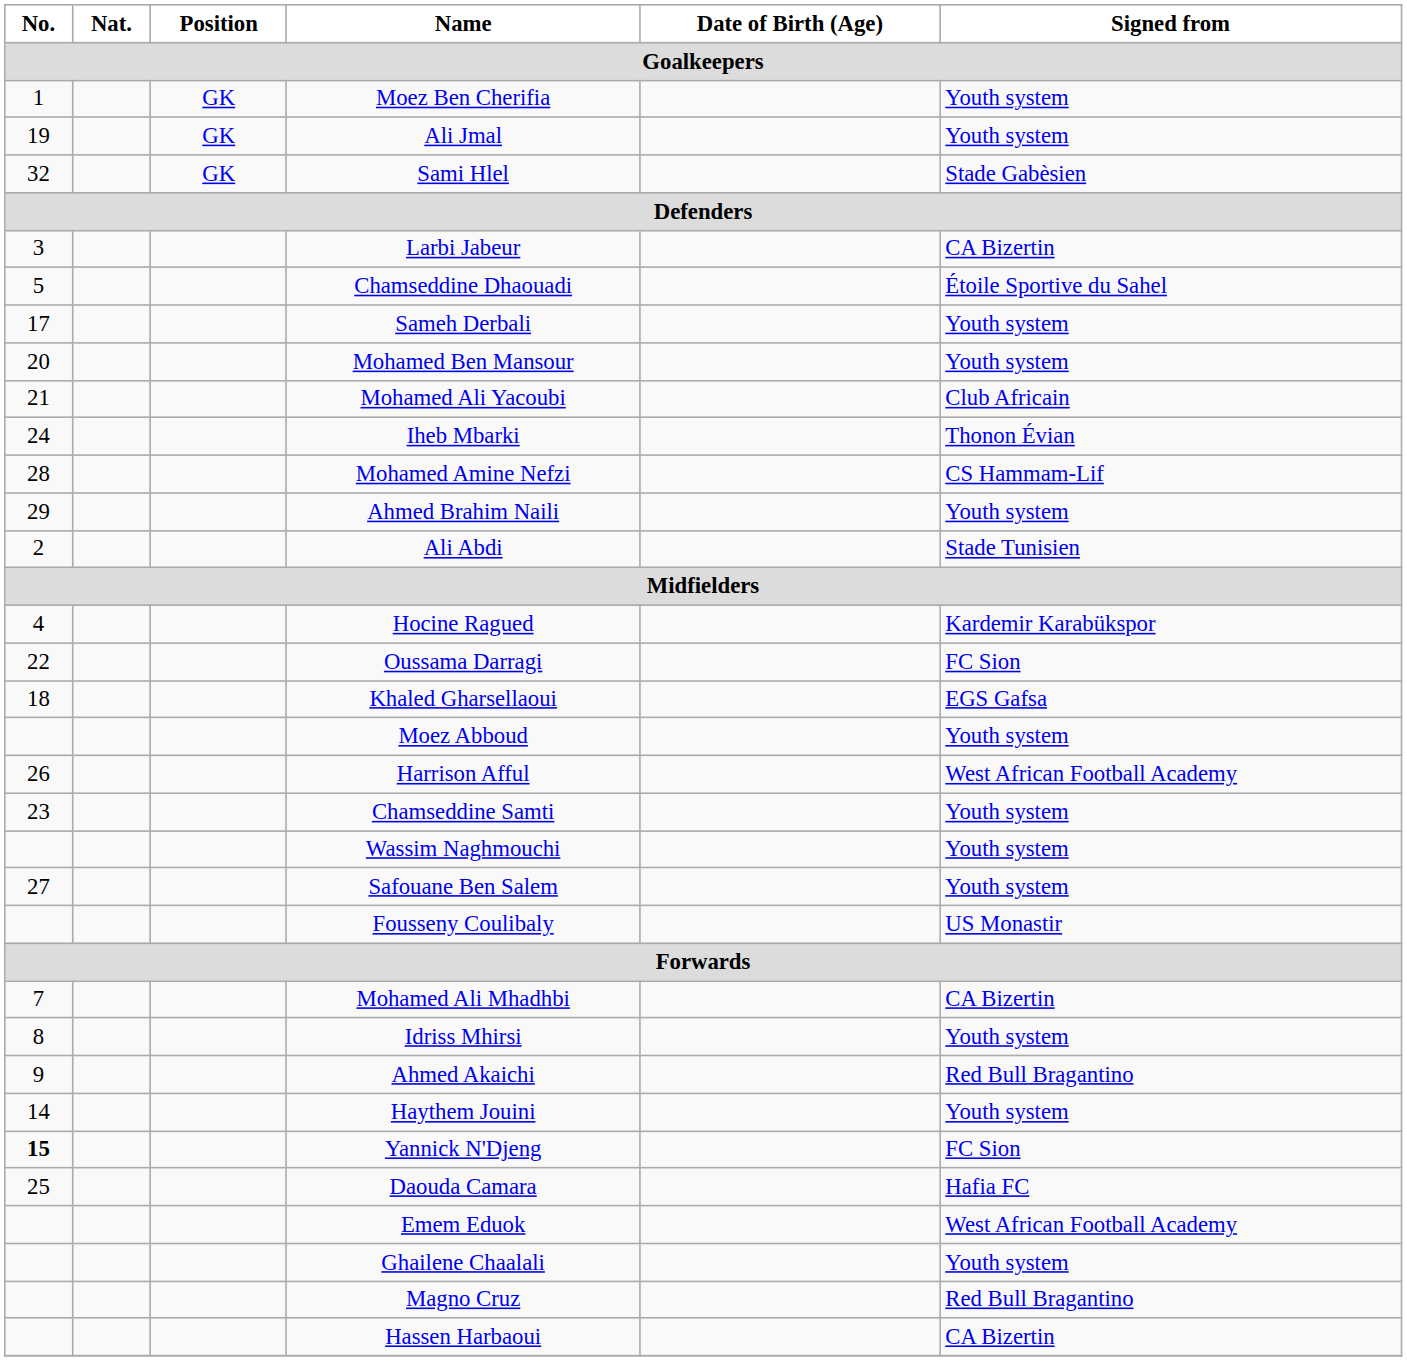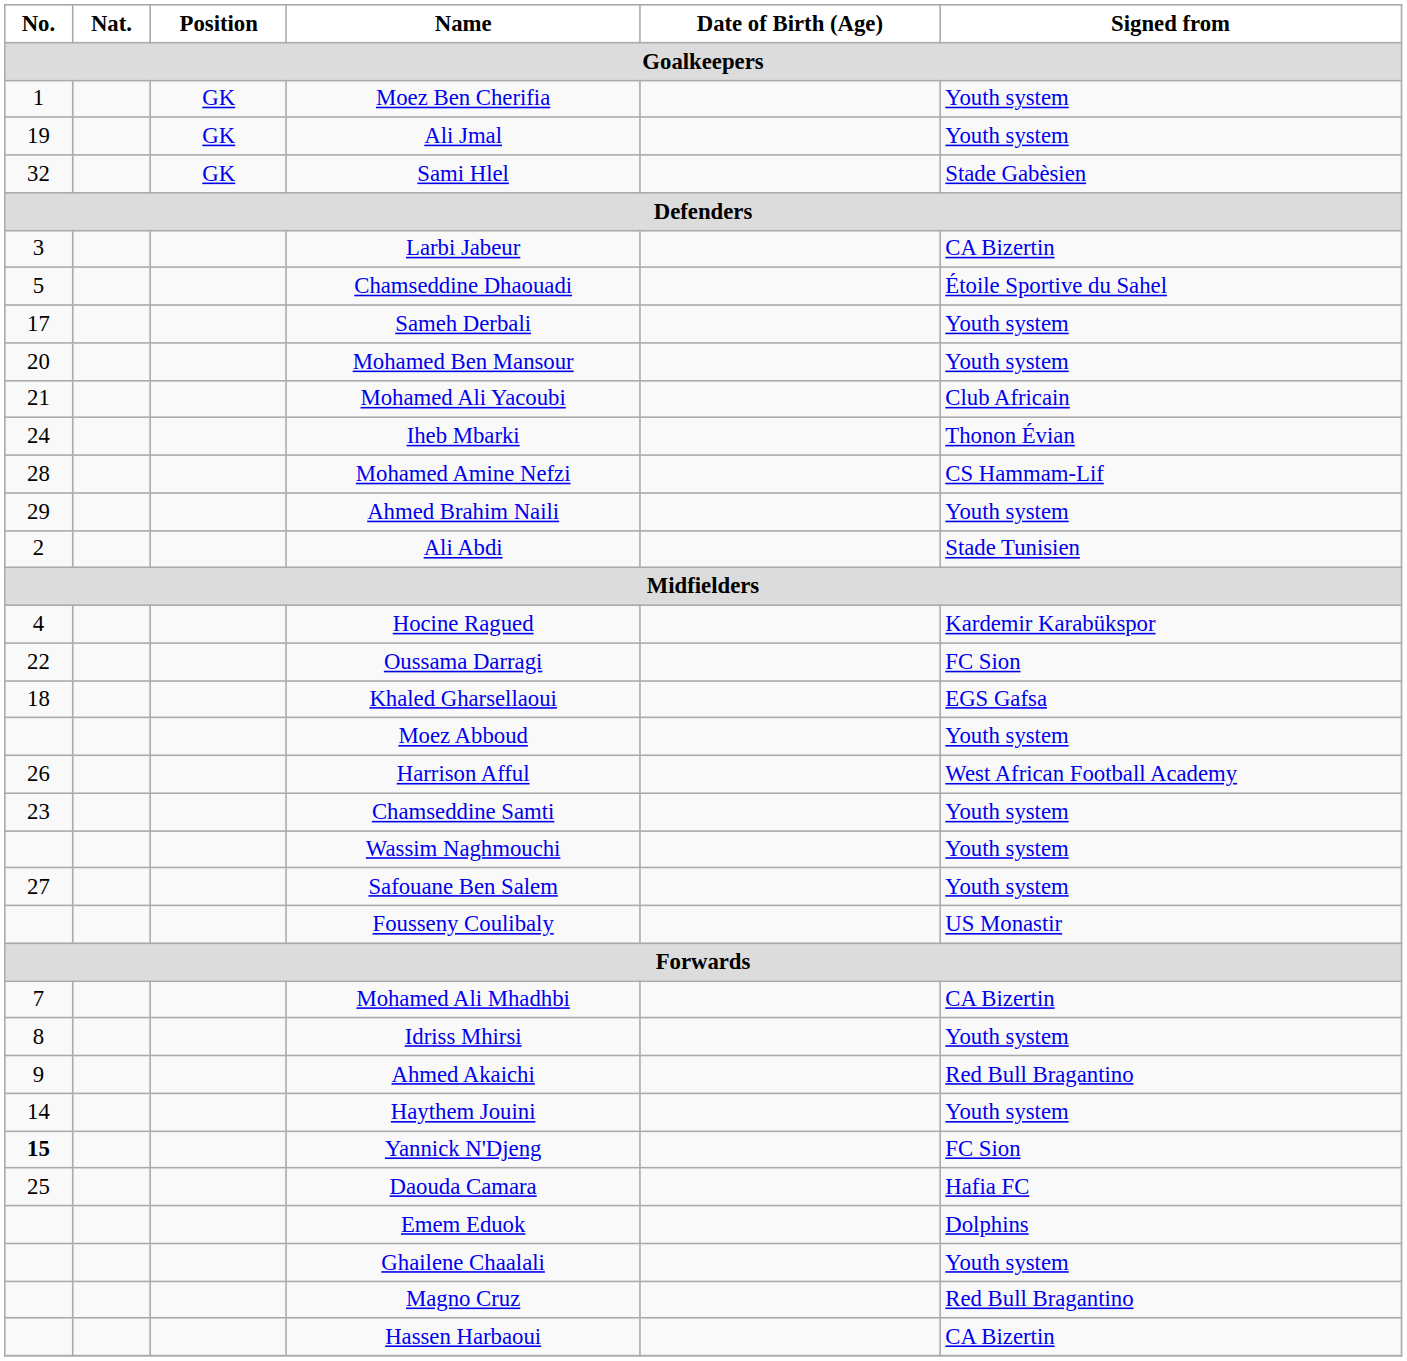 <table class="wikitable" style="text-align:center; font-size:90%; width:70%">
 <tr>
 <th style="background:white; color:black; text-align:center;">No.</th>
 <th style="background:white; color:black; text-align:center;">Nat.</th>
 <th style="background:white; color:black; text-align:center;">Position</th>
 <th style="background:white; color:black; text-align:center;">Name</th>
 <th style="background:white; color:black; text-align:center;">Date of Birth (Age)</th>
 <th style="background:white; color:black; text-align:center;">Signed from</th>
 </tr>
 <tr>
 <th colspan=10 style="background:#DCDCDC; text-align:center;">Goalkeepers</th>
 </tr>
 <tr>
 <td>1</td>
 <td></td>
 <td><a href='#'>GK</a></td>
 <td><a href='#'>Moez Ben Cherifia</a></td>
 <td></td>
 <td style="text-align:left"> <a href='#'>Youth system</a></td>
 </tr>
 <tr>
 <td>19</td>
 <td></td>
 <td><a href='#'>GK</a></td>
 <td><a href='#'>Ali Jmal</a></td>
 <td></td>
 <td style="text-align:left"> <a href='#'>Youth system</a></td>
 </tr>
 <tr>
 <td>32</td>
 <td></td>
 <td><a href='#'>GK</a></td>
 <td><a href='#'>Sami Hlel</a></td>
 <td></td>
 <td style="text-align:left"> <a href='#'>Stade Gabèsien</a></td>
 </tr>
 <tr>
 <th colspan=10 style="background:#DCDCDC; text-align:center;">Defenders</th>
 </tr>
 <tr>
 <td>3</td>
 <td></td>
 <td></td>
 <td><a href='#'>Larbi Jabeur</a></td>
 <td></td>
 <td style="text-align:left"> <a href='#'>CA Bizertin</a></td>
 </tr>
 <tr>
 <td>5</td>
 <td></td>
 <td></td>
 <td><a href='#'>Chamseddine Dhaouadi</a></td>
 <td></td>
 <td style="text-align:left"> <a href='#'>Étoile Sportive du Sahel</a></td>
 </tr>
 <tr>
 <td>17</td>
 <td></td>
 <td></td>
 <td><a href='#'>Sameh Derbali</a></td>
 <td></td>
 <td style="text-align:left"> <a href='#'>Youth system</a></td>
 </tr>
 <tr>
 <td>20</td>
 <td></td>
 <td></td>
 <td><a href='#'>Mohamed Ben Mansour</a></td>
 <td></td>
 <td style="text-align:left"> <a href='#'>Youth system</a></td>
 </tr>
 <tr>
 <td>21</td>
 <td></td>
 <td></td>
 <td><a href='#'>Mohamed Ali Yacoubi</a></td>
 <td></td>
 <td style="text-align:left"> <a href='#'>Club Africain</a></td>
 </tr>
 <tr>
 <td>24</td>
 <td></td>
 <td></td>
 <td><a href='#'>Iheb Mbarki</a></td>
 <td></td>
 <td style="text-align:left"> <a href='#'>Thonon Évian</a></td>
 </tr>
 <tr>
 <td>28</td>
 <td></td>
 <td></td>
 <td><a href='#'>Mohamed Amine Nefzi</a></td>
 <td></td>
 <td style="text-align:left"> <a href='#'>CS Hammam-Lif</a></td>
 </tr>
 <tr>
 <td>29</td>
 <td></td>
 <td></td>
 <td><a href='#'>Ahmed Brahim Naili</a></td>
 <td></td>
 <td style="text-align:left"> <a href='#'>Youth system</a></td>
 </tr>
 <tr>
 <td>2</td>
 <td></td>
 <td></td>
 <td><a href='#'>Ali Abdi</a></td>
 <td></td>
 <td style="text-align:left"> <a href='#'>Stade Tunisien</a></td>
 </tr>
 <tr>
 <th colspan=10 style="background:#DCDCDC; text-align:center;">Midfielders</th>
 </tr>
 <tr>
 <td>4</td>
 <td></td>
 <td></td>
 <td><a href='#'>Hocine Ragued</a></td>
 <td></td>
 <td style="text-align:left"> <a href='#'>Kardemir Karabükspor</a></td>
 </tr>
 <tr>
 <td>22</td>
 <td></td>
 <td></td>
 <td><a href='#'>Oussama Darragi</a></td>
 <td></td>
 <td style="text-align:left"> <a href='#'>FC Sion</a></td>
 </tr>
 <tr>
 <td>18</td>
 <td></td>
 <td></td>
 <td><a href='#'>Khaled Gharsellaoui</a></td>
 <td></td>
 <td style="text-align:left"> <a href='#'>EGS Gafsa</a></td>
 </tr>
 <tr>
 <td></td>
 <td></td>
 <td></td>
 <td><a href='#'>Moez Abboud</a></td>
 <td></td>
 <td style="text-align:left"> <a href='#'>Youth system</a></td>
 </tr>
 <tr>
 <td>26</td>
 <td></td>
 <td></td>
 <td><a href='#'>Harrison Afful</a></td>
 <td></td>
 <td style="text-align:left"> <a href='#'>West African Football Academy</a></td>
 </tr>
 <tr>
 <td>23</td>
 <td></td>
 <td></td>
 <td><a href='#'>Chamseddine Samti</a></td>
 <td></td>
 <td style="text-align:left"> <a href='#'>Youth system</a></td>
 </tr>
 <tr>
 <td></td>
 <td></td>
 <td></td>
 <td><a href='#'>Wassim Naghmouchi</a></td>
 <td></td>
 <td style="text-align:left"> <a href='#'>Youth system</a></td>
 </tr>
 <tr>
 <td>27</td>
 <td></td>
 <td></td>
 <td><a href='#'>Safouane Ben Salem</a></td>
 <td></td>
 <td style="text-align:left"> <a href='#'>Youth system</a></td>
 </tr>
 <tr>
 <td></td>
 <td></td>
 <td></td>
 <td><a href='#'>Fousseny Coulibaly</a></td>
 <td></td>
 <td style="text-align:left"> <a href='#'>US Monastir</a></td>
 </tr>
 <tr>
 <th colspan=10 style="background:#DCDCDC; text-align:center;">Forwards</th>
 </tr>
 <tr>
 <td>7</td>
 <td></td>
 <td></td>
 <td><a href='#'>Mohamed Ali Mhadhbi</a></td>
 <td></td>
 <td style="text-align:left"> <a href='#'>CA Bizertin</a></td>
 </tr>
 <tr>
 <td>8</td>
 <td></td>
 <td></td>
 <td><a href='#'>Idriss Mhirsi</a></td>
 <td></td>
 <td style="text-align:left"> <a href='#'>Youth system</a></td>
 </tr>
 <tr>
 <td>9</td>
 <td></td>
 <td></td>
 <td><a href='#'>Ahmed Akaichi</a></td>
 <td></td>
 <td style="text-align:left"> <a href='#'>Red Bull Bragantino</a></td>
 </tr>
 <tr>
 <td>14</td>
 <td></td>
 <td></td>
 <td><a href='#'>Haythem Jouini</a></td>
 <td></td>
 <td style="text-align:left"> <a href='#'>Youth system</a></td>
 </tr>
 <tr>
 <td><strong>15</strong></td>
 <td></td>
 <td></td>
 <td><a href='#'>Yannick N'Djeng</a></td>
 <td></td>
 <td style="text-align:left"> <a href='#'>FC Sion</a></td>
 </tr>
 <tr>
 <td>25</td>
 <td></td>
 <td></td>
 <td><a href='#'>Daouda Camara</a></td>
 <td></td>
 <td style="text-align:left"> <a href='#'>Hafia FC</a></td>
 </tr>
 <tr>
 <td></td>
 <td></td>
 <td></td>
 <td><a href='#'>Emem Eduok</a></td>
 <td></td>
-<td style="text-align:left"> <a href='#'>West African Football Academy</a></td>
+<td style="text-align:left"> <a href='#'>Dolphins</a></td>
 </tr>
 <tr>
 <td></td>
 <td></td>
 <td></td>
 <td><a href='#'>Ghailene Chaalali</a></td>
 <td></td>
 <td style="text-align:left"> <a href='#'>Youth system</a></td>
 </tr>
 <tr>
 <td></td>
 <td></td>
 <td></td>
 <td><a href='#'>Magno Cruz</a></td>
 <td></td>
 <td style="text-align:left"> <a href='#'>Red Bull Bragantino</a></td>
 </tr>
 <tr>
 <td></td>
 <td></td>
 <td></td>
 <td><a href='#'>Hassen Harbaoui</a></td>
 <td></td>
 <td style="text-align:left"> <a href='#'>CA Bizertin</a></td>
 </tr>
 <tr>
 </tr>
 </table>
